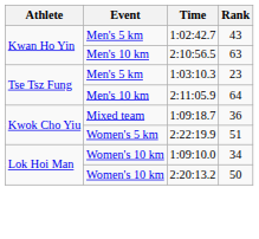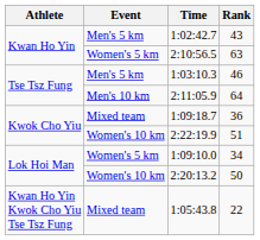 <table class="wikitable" style="font-size:90%;">
 <tr>
 <th>Athlete</th>
 <th>Event</th>
 <th>Time</th>
 <th>Rank</th>
 </tr>
 <tr align=center>
 <td align=left rowspan=2><a href='#'>Kwan Ho Yin</a></td>
 <td align=left><a href='#'>Men's 5 km</a></td>
 <td>1:02:42.7</td>
 <td>43</td>
 </tr>
 <tr align=center>
-<td align=left><a href='#'>Men's 10 km</a></td>
+<td align=left><a href='#'>Women's 5 km</a></td>
 <td>2:10:56.5</td>
 <td>63</td>
 </tr>
 <tr align=center>
 <td align=left rowspan=2><a href='#'>Tse Tsz Fung</a></td>
 <td align=left><a href='#'>Men's 5 km</a></td>
 <td>1:03:10.3</td>
-<td>23</td>
+<td>46</td>
 </tr>
 <tr align=center>
 <td align=left><a href='#'>Men's 10 km</a></td>
 <td>2:11:05.9</td>
 <td>64</td>
 </tr>
 <tr align=center>
 <td align=left rowspan=2><a href='#'>Kwok Cho Yiu</a></td>
 <td align=left><a href='#'>Mixed team</a></td>
 <td>1:09:18.7</td>
 <td>36</td>
 </tr>
 <tr align=center>
-<td align=left><a href='#'>Women's 5 km</a></td>
+<td align=left><a href='#'>Women's 10 km</a></td>
 <td>2:22:19.9</td>
 <td>51</td>
 </tr>
 <tr align=center>
 <td align=left rowspan=2><a href='#'>Lok Hoi Man</a></td>
-<td align=left><a href='#'>Women's 10 km</a></td>
+<td align=left><a href='#'>Women's 5 km</a></td>
 <td>1:09:10.0</td>
 <td>34</td>
 </tr>
 <tr align=center>
 <td align=left><a href='#'>Women's 10 km</a></td>
 <td>2:20:13.2</td>
 <td>50</td>
 </tr>
+<tr align=center>
+<td align=left><a href='#'>Kwan Ho Yin</a><br><a href='#'>Kwok Cho Yiu</a><br><a href='#'>Tse Tsz Fung</a></td>
+<td align=left><a href='#'>Mixed team</a></td>
+<td>1:05:43.8</td>
+<td>22</td>
+</tr>
 </table>
